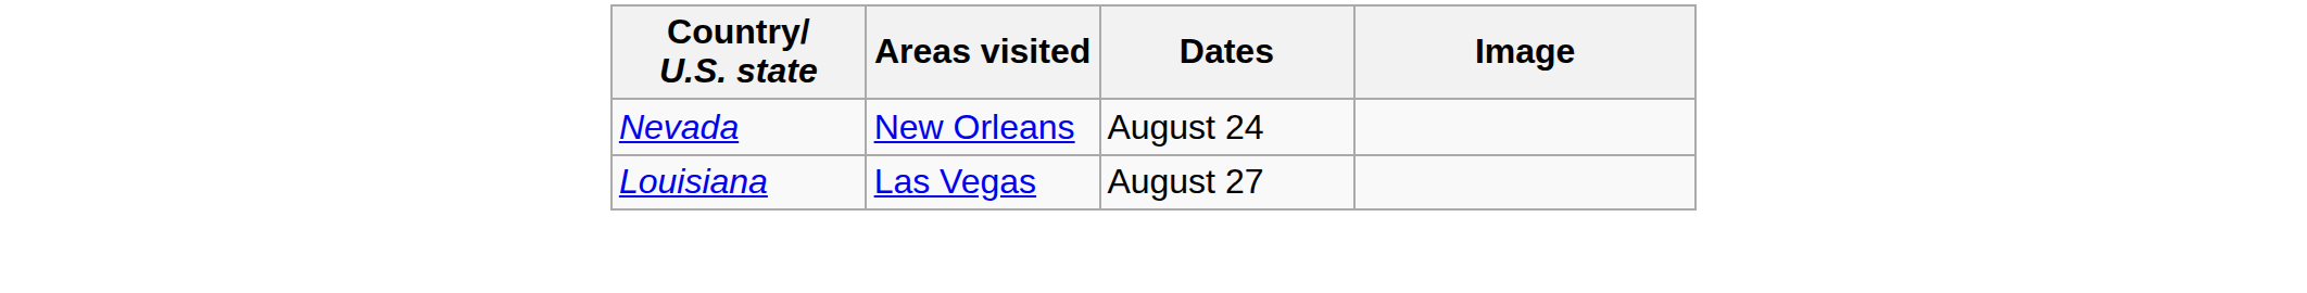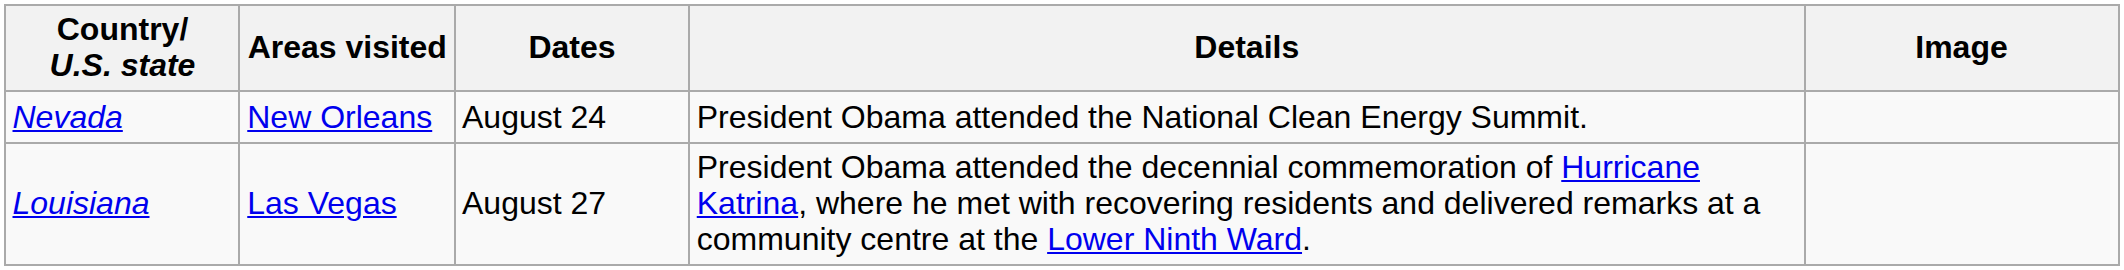 <table class="wikitable" style="margin: 1em auto 1em auto">
 <tr>
 <th width=110>Country/<br><em>U.S. state</em></th>
 <th width=100>Areas visited</th>
 <th width=110>Dates</th>
+<th width=550>Details</th>
 <th width=150>Image</th>
 </tr>
 <tr>
 <td> <em><a href='#'>Nevada</a></em></td>
 <td><a href='#'>New Orleans</a></td>
 <td>August 24</td>
+<td>President Obama attended the National Clean Energy Summit.</td>
 <td></td>
 </tr>
 <tr>
 <td> <em><a href='#'>Louisiana</a></em></td>
 <td><a href='#'>Las Vegas</a></td>
 <td>August 27</td>
+<td>President Obama attended the decennial commemoration of <a href='#'>Hurricane Katrina</a>, where he met with recovering residents and delivered remarks at a community centre at the <a href='#'>Lower Ninth Ward</a>.</td>
 <td></td>
 </tr>
 </table>
